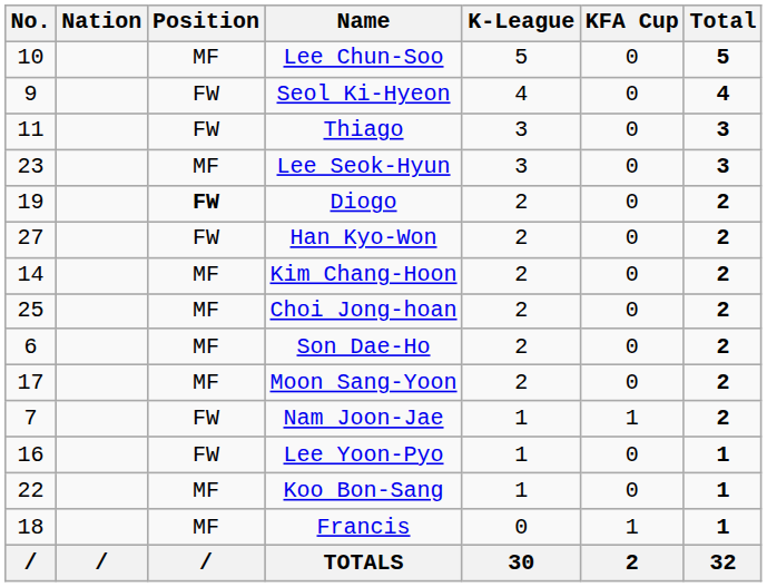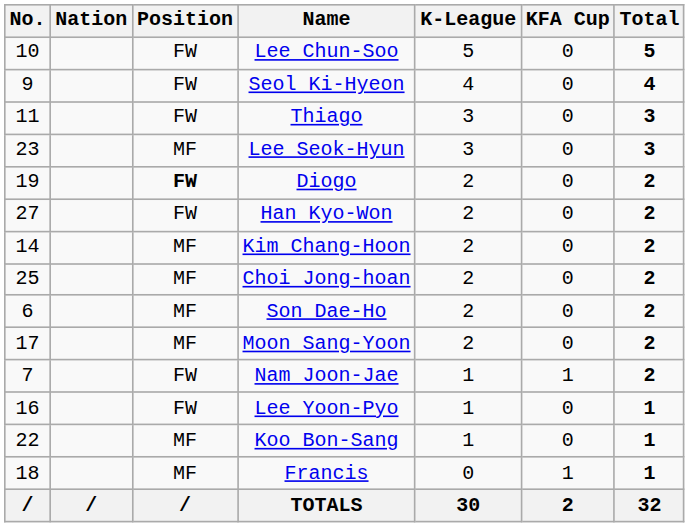 <table class="wikitable" style="font-size: 95%; text-align: center;">
 <tr>
 <th>No.</th>
 <th>Nation</th>
 <th>Position</th>
 <th>Name</th>
 <th>K-League</th>
 <th>KFA Cup</th>
 <th>Total</th>
 </tr>
 <tr>
 <td>10</td>
 <td></td>
-<td>MF</td>
+<td>FW</td>
 <td><a href='#'>Lee Chun-Soo</a></td>
 <td>5</td>
 <td>0</td>
 <td><strong>5</strong></td>
 </tr>
 <tr>
 <td>9</td>
 <td></td>
 <td>FW</td>
 <td><a href='#'>Seol Ki-Hyeon</a></td>
 <td>4</td>
 <td>0</td>
 <td><strong>4</strong></td>
 </tr>
 <tr>
 <td>11</td>
 <td></td>
 <td>FW</td>
 <td><a href='#'>Thiago</a></td>
 <td>3</td>
 <td>0</td>
 <td><strong>3</strong></td>
 </tr>
 <tr>
 <td>23</td>
 <td></td>
 <td>MF</td>
 <td><a href='#'>Lee Seok-Hyun</a></td>
 <td>3</td>
 <td>0</td>
 <td><strong>3</strong></td>
 </tr>
 <tr>
 <td>19</td>
 <td></td>
 <td><strong>FW</strong></td>
 <td><a href='#'>Diogo</a></td>
 <td>2</td>
 <td>0</td>
 <td><strong>2</strong></td>
 </tr>
 <tr>
 <td>27</td>
 <td></td>
 <td>FW</td>
 <td><a href='#'>Han Kyo-Won</a></td>
 <td>2</td>
 <td>0</td>
 <td><strong>2</strong></td>
 </tr>
 <tr>
 <td>14</td>
 <td></td>
 <td>MF</td>
 <td><a href='#'>Kim Chang-Hoon</a></td>
 <td>2</td>
 <td>0</td>
 <td><strong>2</strong></td>
 </tr>
 <tr>
 <td>25</td>
 <td></td>
 <td>MF</td>
 <td><a href='#'>Choi Jong-hoan</a></td>
 <td>2</td>
 <td>0</td>
 <td><strong>2</strong></td>
 </tr>
 <tr>
 <td>6</td>
 <td></td>
 <td>MF</td>
 <td><a href='#'>Son Dae-Ho</a></td>
 <td>2</td>
 <td>0</td>
 <td><strong>2</strong></td>
 </tr>
 <tr>
 <td>17</td>
 <td></td>
 <td>MF</td>
 <td><a href='#'>Moon Sang-Yoon</a></td>
 <td>2</td>
 <td>0</td>
 <td><strong>2</strong></td>
 </tr>
 <tr>
 <td>7</td>
 <td></td>
 <td>FW</td>
 <td><a href='#'>Nam Joon-Jae</a></td>
 <td>1</td>
 <td>1</td>
 <td><strong>2</strong></td>
 </tr>
 <tr>
 <td>16</td>
 <td></td>
 <td>FW</td>
 <td><a href='#'>Lee Yoon-Pyo</a></td>
 <td>1</td>
 <td>0</td>
 <td><strong>1</strong></td>
 </tr>
 <tr>
 <td>22</td>
 <td></td>
 <td>MF</td>
 <td><a href='#'>Koo Bon-Sang</a></td>
 <td>1</td>
 <td>0</td>
 <td><strong>1</strong></td>
 </tr>
 <tr>
 <td>18</td>
 <td></td>
 <td>MF</td>
 <td><a href='#'>Francis</a></td>
 <td>0</td>
 <td>1</td>
 <td><strong>1</strong></td>
 </tr>
 <tr>
 <th>/</th>
 <th>/</th>
 <th>/</th>
 <th>TOTALS</th>
 <th>30</th>
 <th>2</th>
 <th>32</th>
 </tr>
 </table>
